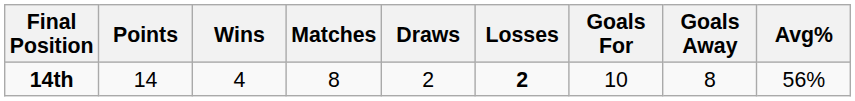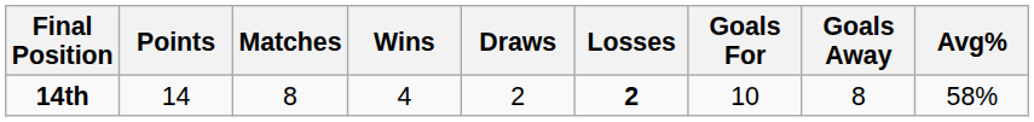 <table class="wikitable" style="font-size: 95%; text-align: center;">
 <tr>
 <th width=60>Final Position</th>
 <th width=60>Points</th>
+<th width=60>Matches</th>
 <th width=60>Wins</th>
-<th width=60>Matches</th>
 <th width=60>Draws</th>
 <th width=60>Losses</th>
 <th width=60>Goals For</th>
 <th width=60>Goals Away</th>
 <th width=60>Avg%</th>
 </tr>
 <tr>
 <td><strong>14th</strong></td>
 <td>14</td>
+<td>8</td>
 <td>4</td>
-<td>8</td>
 <td>2</td>
 <td><strong>2</strong></td>
 <td>10</td>
 <td>8</td>
-<td>56%</td>
+<td>58%</td>
 </tr>
 </table>
